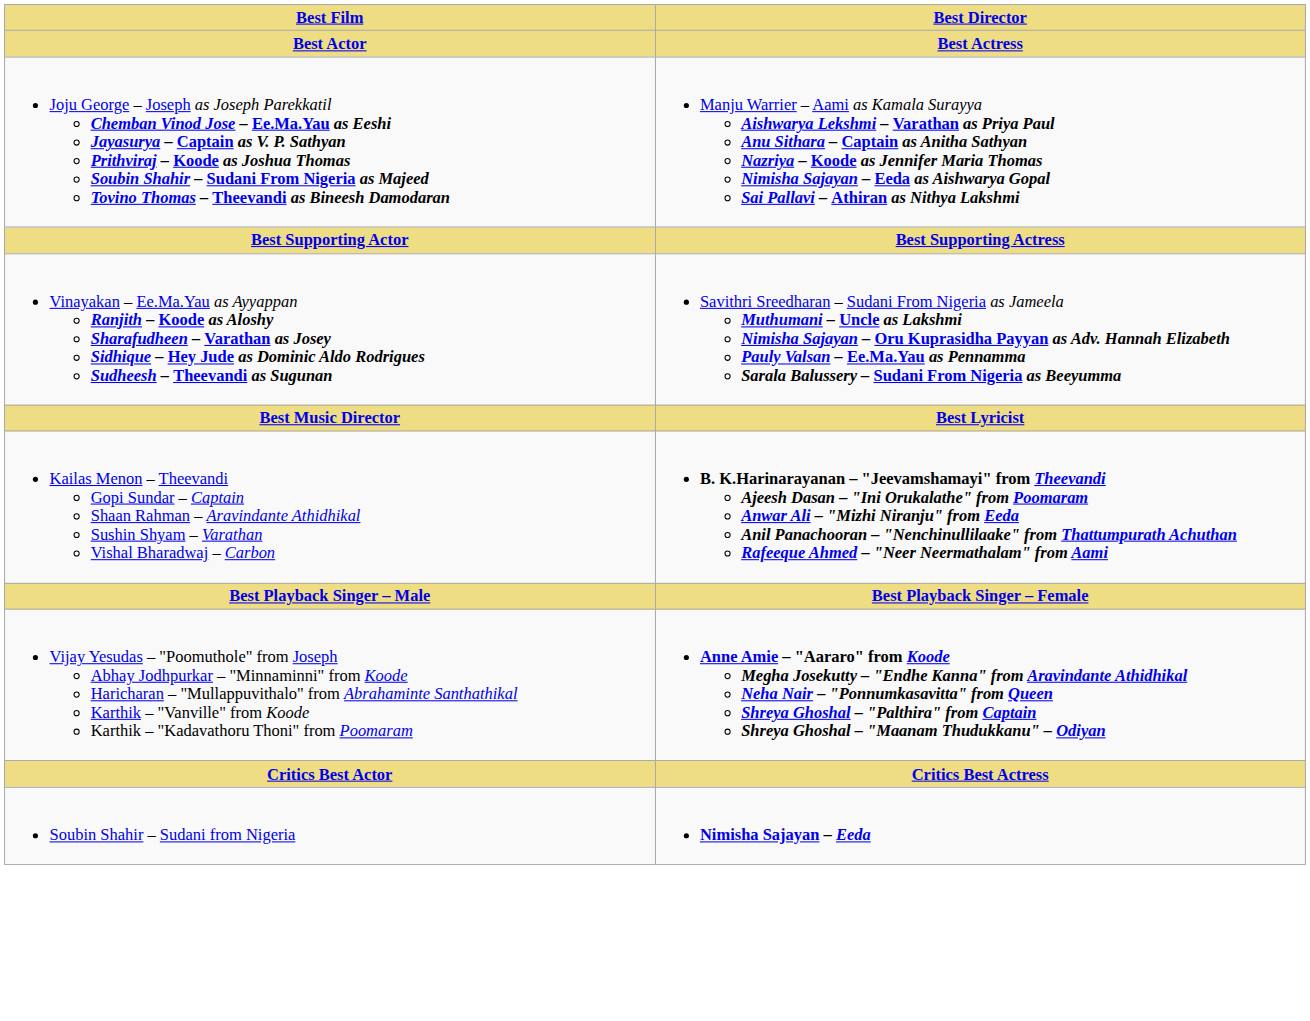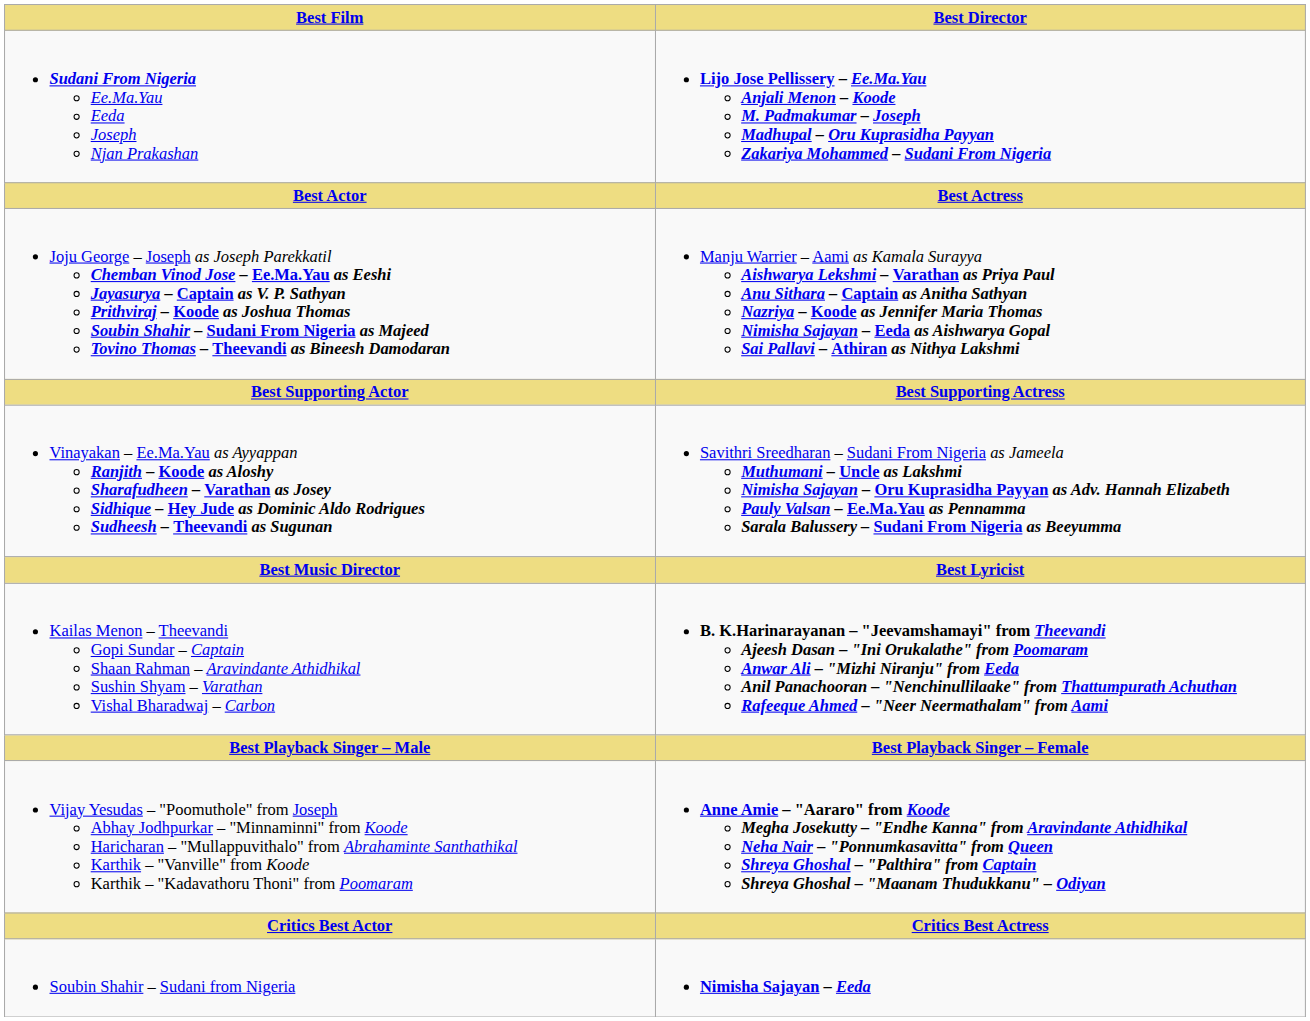 <table class="wikitable" width=100% |>
 <tr>
 <th ! style="background:#eedd82; text-align:center; width:50%;"><a href='#'>Best Film</a></th>
 <th ! style="background:#eedd82; text-align:center; width:50%;"><a href='#'>Best Director</a></th>
+</tr>
+<tr>
+<td valign="top"><br><ul><li><strong><em><a href='#'>Sudani From Nigeria</a></em></strong><ul><li><em><a href='#'>Ee.Ma.Yau</a></em></li><li><em><a href='#'>Eeda</a></em></li><li><em><a href='#'>Joseph</a></em></li><li><em><a href='#'>Njan Prakashan</a></em></li></ul></li></ul></td>
+<td valign="top"><br><ul><li><strong><a href='#'>Lijo Jose Pellissery</a> – <em><a href='#'>Ee.Ma.Yau</a><strong><em><ul><li><a href='#'>Anjali Menon</a> – </em><a href='#'>Koode</a><em></li><li><a href='#'>M. Padmakumar</a> – </em><a href='#'>Joseph</a><em></li><li><a href='#'>Madhupal</a> –  </em><a href='#'>Oru Kuprasidha Payyan</a><em></li><li><a href='#'>Zakariya Mohammed</a> – </em><a href='#'>Sudani From Nigeria</a><em></li></ul></li></ul></td>
 </tr>
 <tr>
 <th ! style="background:#eedd82; text-align:center;"><a href='#'>Best Actor</a></th>
 <th ! style="background:#eedd82; text-align:center;"><a href='#'>Best Actress</a></th>
 </tr>
 <tr>
 <td valign="top"><br><ul><li></strong><a href='#'>Joju George</a> – </em><a href='#'>Joseph</a><em> as Joseph Parekkatil<strong><ul><li><a href='#'>Chemban Vinod Jose</a> – </em><a href='#'>Ee.Ma.Yau</a><em>  as Eeshi</li><li><a href='#'>Jayasurya</a> – </em><a href='#'>Captain</a><em> as V. P. Sathyan</li><li><a href='#'>Prithviraj</a> – </em><a href='#'>Koode</a><em> as Joshua Thomas</li><li><a href='#'>Soubin Shahir</a> – </em><a href='#'>Sudani From Nigeria</a><em> as Majeed</li><li><a href='#'>Tovino Thomas</a> – </em><a href='#'>Theevandi</a><em> as Bineesh Damodaran</li></ul></li></ul></td>
 <td valign="top"><br><ul><li></strong><a href='#'>Manju Warrier</a> – </em><a href='#'>Aami</a><em> as Kamala Surayya<strong><ul><li><a href='#'>Aishwarya Lekshmi</a> –  </em><a href='#'>Varathan</a><em>  as Priya Paul</li><li><a href='#'>Anu Sithara</a> – </em><a href='#'>Captain</a><em> as Anitha Sathyan</li><li><a href='#'>Nazriya</a> – </em><a href='#'>Koode</a><em> as Jennifer Maria Thomas</li><li><a href='#'>Nimisha Sajayan</a> – </em><a href='#'>Eeda</a><em>  as Aishwarya Gopal</li><li><a href='#'>Sai Pallavi</a> – </em><a href='#'>Athiran</a><em> as Nithya Lakshmi</li></ul></li></ul></td>
 </tr>
 <tr>
 <th ! style="background:#eedd82; text-align:center;"><a href='#'>Best Supporting Actor</a></th>
 <th ! style="background:#eedd82; text-align:center;"><a href='#'>Best Supporting Actress</a></th>
 </tr>
 <tr>
 <td valign="top"><br><ul><li></strong><a href='#'>Vinayakan</a> – </em><a href='#'>Ee.Ma.Yau</a><em> as Ayyappan<strong><ul><li><a href='#'>Ranjith</a> – </em><a href='#'>Koode</a><em> as Aloshy</li><li><a href='#'>Sharafudheen</a> – </em><a href='#'>Varathan</a><em> as Josey</li><li><a href='#'>Sidhique</a> – </em><a href='#'>Hey Jude</a><em> as Dominic Aldo Rodrigues</li><li><a href='#'>Sudheesh</a> – </em><a href='#'>Theevandi</a><em> as Sugunan</li></ul></li></ul></td>
 <td valign="top"><br><ul><li></strong><a href='#'>Savithri Sreedharan</a> – </em><a href='#'>Sudani From Nigeria</a><em> as Jameela<strong><ul><li><a href='#'>Muthumani</a> – </em><a href='#'>Uncle</a><em>  as Lakshmi</li><li><a href='#'>Nimisha Sajayan</a> – </em><a href='#'>Oru Kuprasidha Payyan</a><em> as Adv. Hannah Elizabeth</li><li><a href='#'>Pauly Valsan</a> – </em><a href='#'>Ee.Ma.Yau</a><em> as Pennamma</li><li>Sarala Balussery – </em><a href='#'>Sudani From Nigeria</a><em> as Beeyumma</li></ul></li></ul></td>
 </tr>
 <tr>
 <th ! style="background:#eedd82; text-align:center;"><a href='#'>Best Music Director</a></th>
 <th ! style="background:#eedd82; text-align:center;"><a href='#'>Best Lyricist</a></th>
 </tr>
 <tr>
 <td valign="top"><br><ul><li></strong><a href='#'>Kailas Menon</a> – </em><a href='#'>Theevandi</a></em></strong><ul><li><a href='#'>Gopi Sundar</a> –  <em><a href='#'>Captain</a></em></li><li><a href='#'>Shaan Rahman</a> – <em><a href='#'>Aravindante Athidhikal</a></em></li><li><a href='#'>Sushin Shyam</a> – <em><a href='#'>Varathan</a></em></li><li><a href='#'>Vishal Bharadwaj</a> – <em><a href='#'>Carbon</a></em></li></ul></li></ul></td>
 <td valign="top"><br><ul><li><strong>B. K.Harinarayanan – "Jeevamshamayi" from <em><a href='#'>Theevandi</a><strong><em><ul><li>Ajeesh Dasan – "Ini Orukalathe" from </em><a href='#'>Poomaram</a><em></li><li><a href='#'>Anwar Ali</a> – "Mizhi Niranju" from </em><a href='#'>Eeda</a><em></li><li>Anil Panachooran – "Nenchinullilaake" from </em><a href='#'>Thattumpurath Achuthan</a><em></li><li><a href='#'>Rafeeque Ahmed</a> – "Neer Neermathalam" from </em><a href='#'>Aami</a><em></li></ul></li></ul></td>
 </tr>
 <tr>
 <th ! style="background:#eedd82; text-align:center;"><a href='#'>Best Playback Singer – Male</a></th>
 <th ! style="background:#eedd82; text-align:center;"><a href='#'>Best Playback Singer – Female</a></th>
 </tr>
 <tr>
 <td valign="top"><br><ul><li></strong><a href='#'>Vijay Yesudas</a> – "Poomuthole" from </em><a href='#'>Joseph</a></em></strong><ul><li><a href='#'>Abhay Jodhpurkar</a> – "Minnaminni" from <em><a href='#'>Koode</a></em></li><li><a href='#'>Haricharan</a> – "Mullappuvithalo" from <em><a href='#'>Abrahaminte Santhathikal</a></em></li><li><a href='#'>Karthik</a> – "Vanville" from <em>Koode</em></li><li>Karthik – "Kadavathoru Thoni" from <em><a href='#'>Poomaram</a></em></li></ul></li></ul></td>
 <td valign="top"><br><ul><li><strong><a href='#'>Anne Amie</a> – "Aararo" from <em><a href='#'>Koode</a><strong><em><ul><li>Megha Josekutty – "Endhe Kanna" from </em><a href='#'>Aravindante Athidhikal</a><em></li><li><a href='#'>Neha Nair</a> –  "Ponnumkasavitta" from </em><a href='#'>Queen</a><em></li><li><a href='#'>Shreya Ghoshal</a> – "Palthira" from </em><a href='#'>Captain</a><em></li><li>Shreya Ghoshal – "Maanam Thudukkanu" – </em><a href='#'>Odiyan</a><em></li></ul></li></ul></td>
 </tr>
 <tr>
 <th ! style="background:#eedd82; text-align:center;"><a href='#'>Critics Best Actor</a></th>
 <th ! style="background:#eedd82; text-align:center;"><a href='#'></strong>Critics Best Actress<strong></a></th>
 </tr>
 <tr>
 <td><br><ul><li></strong><a href='#'>Soubin Shahir</a> – </em><a href='#'>Sudani from Nigeria</a></em></strong></li></ul></td>
 <td><br><ul><li><strong><a href='#'>Nimisha Sajayan</a> – <em><a href='#'>Eeda</a><strong><em></li></ul></td>
 </tr>
 </table>
